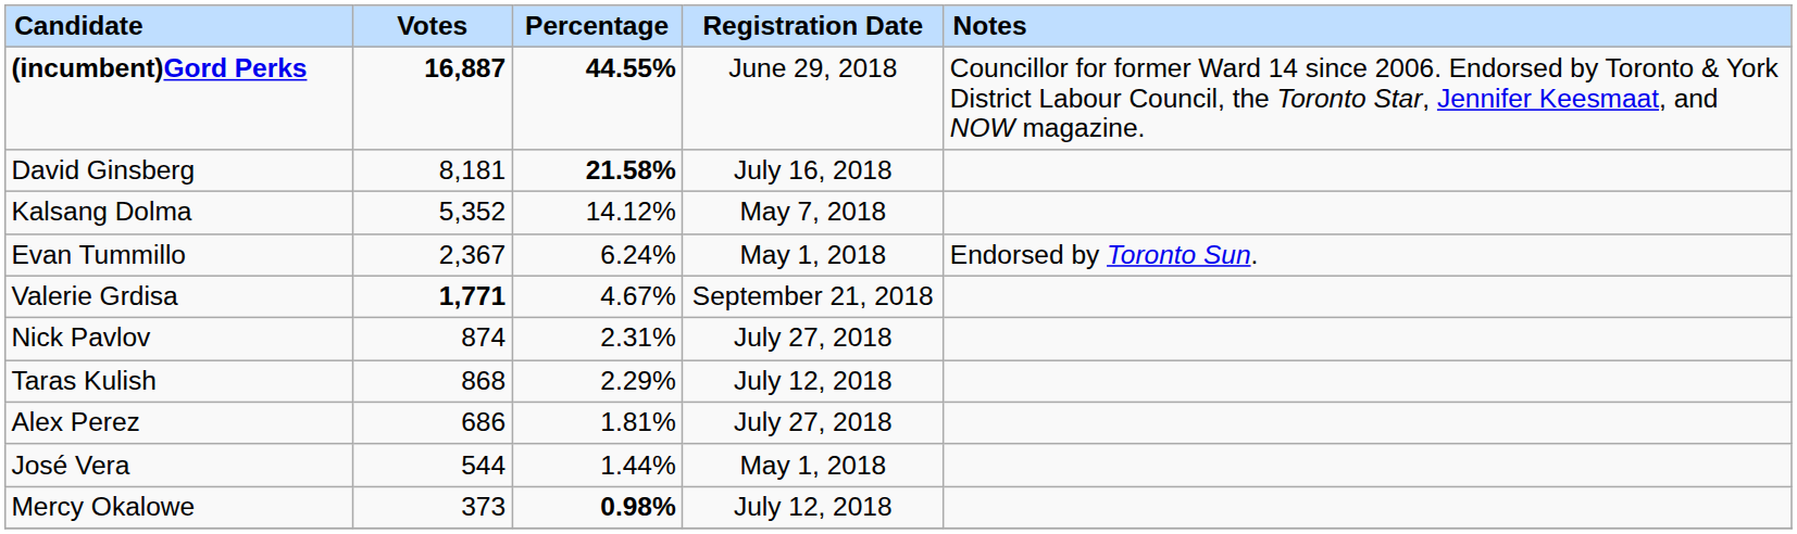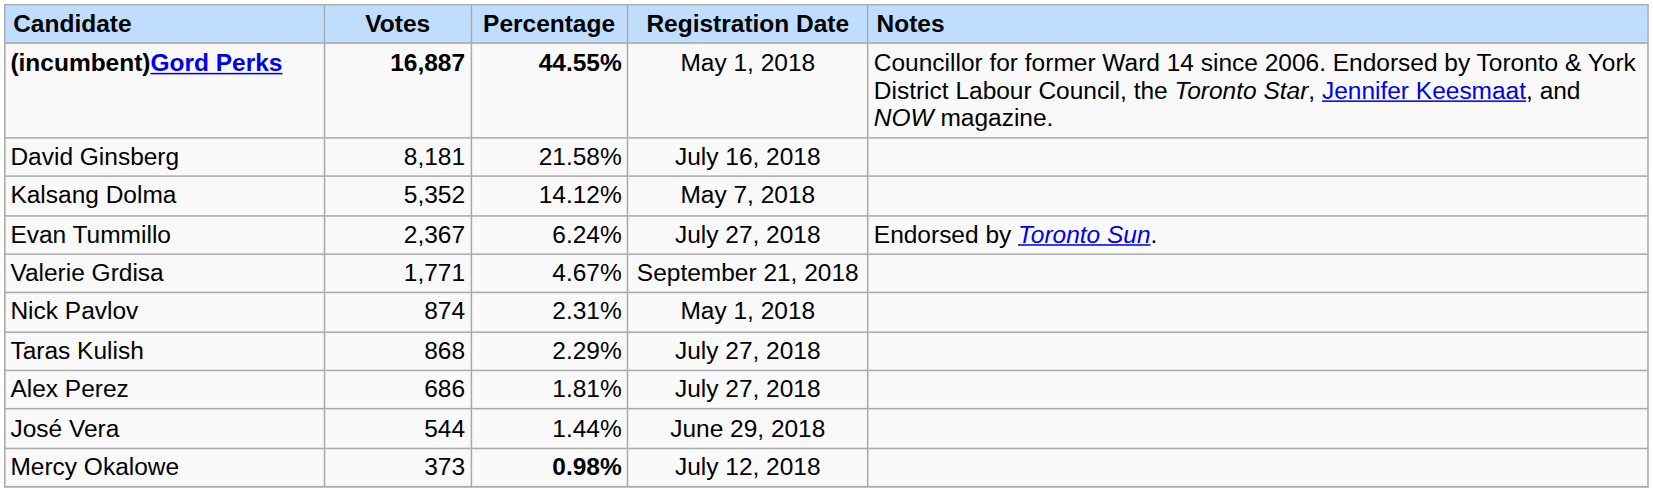 <table class="sortable wikitable">
 <tr>
 <th scope="col" style="background-color:#bfdeff;width:200px;text-align:left;padding-left:5px;">Candidate</th>
 <th scope="col" style="background-color:#bfdeff;width:88px;">Votes</th>
 <th scope="col" style="background-color:#bfdeff;width:95px;">Percentage</th>
 <th scope="col" style="background-color:#bfdeff;width:150px;">Registration Date</th>
 <th scope="col" style="background-color:#bfdeff;width:500px;text-align:left;padding-left:5px;">Notes</th>
 </tr>
 <tr>
 <td valign="top"><strong>(incumbent)<a href='#'>Gord Perks</a></strong></td>
 <td valign="top" align="right"><strong>16,887</strong></td>
 <td valign="top" align="right"><strong>44.55%</strong></td>
-<td valign="top" align="center">June 29, 2018</td>
+<td valign="top" align="center">May 1, 2018</td>
 <td>Councillor for former Ward 14 since 2006. Endorsed by Toronto & York District Labour Council, the <em>Toronto Star</em>, <a href='#'>Jennifer Keesmaat</a>, and <em>NOW</em> magazine.</td>
 </tr>
 <tr>
 <td valign="top">David Ginsberg</td>
 <td valign="top" align="right">8,181</td>
-<td valign="top" align="right"><strong>21.58%</strong></td>
+<td valign="top" align="right">21.58%</td>
 <td valign="top" align="center">July 16, 2018</td>
 <td></td>
 </tr>
 <tr>
 <td valign="top">Kalsang Dolma</td>
 <td valign="top" align="right">5,352</td>
 <td valign="top" align="right">14.12%</td>
 <td valign="top" align="center">May 7, 2018</td>
 <td></td>
 </tr>
 <tr>
 <td valign="top">Evan Tummillo</td>
 <td valign="top" align="right">2,367</td>
 <td valign="top" align="right">6.24%</td>
-<td valign="top" align="center">May 1, 2018</td>
+<td valign="top" align="center">July 27, 2018</td>
 <td>Endorsed by <em><a href='#'>Toronto Sun</a></em>.</td>
 </tr>
 <tr>
 <td valign="top">Valerie Grdisa</td>
-<td valign="top" align="right"><strong>1,771</strong></td>
+<td valign="top" align="right">1,771</td>
 <td valign="top" align="right">4.67%</td>
 <td valign="top" align="center">September 21, 2018</td>
 <td></td>
 </tr>
 <tr>
 <td valign="top">Nick Pavlov</td>
 <td valign="top" align="right">874</td>
 <td valign="top" align="right">2.31%</td>
-<td valign="top" align="center">July 27, 2018</td>
+<td valign="top" align="center">May 1, 2018</td>
 <td></td>
 </tr>
 <tr>
 <td valign="top">Taras Kulish</td>
 <td valign="top" align="right">868</td>
 <td valign="top" align="right">2.29%</td>
-<td valign="top" align="center">July 12, 2018</td>
+<td valign="top" align="center">July 27, 2018</td>
 <td></td>
 </tr>
 <tr>
 <td valign="top">Alex Perez</td>
 <td valign="top" align="right">686</td>
 <td valign="top" align="right">1.81%</td>
 <td valign="top" align="center">July 27, 2018</td>
 <td></td>
 </tr>
 <tr>
 <td valign="top">José Vera</td>
 <td valign="top" align="right">544</td>
 <td valign="top" align="right">1.44%</td>
-<td valign="top" align="center">May 1, 2018</td>
+<td valign="top" align="center">June 29, 2018</td>
 <td></td>
 </tr>
 <tr>
 <td valign="top">Mercy Okalowe</td>
 <td valign="top" align="right">373</td>
 <td valign="top" align="right"><strong>0.98%</strong></td>
 <td valign="top" align="center">July 12, 2018</td>
 <td></td>
 </tr>
 <tr>
 </tr>
 </table>
